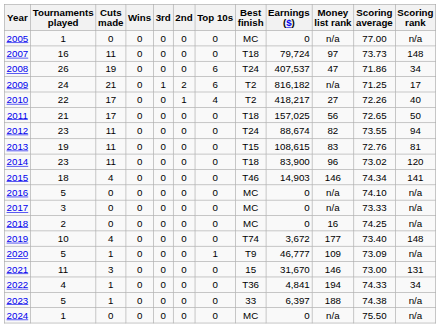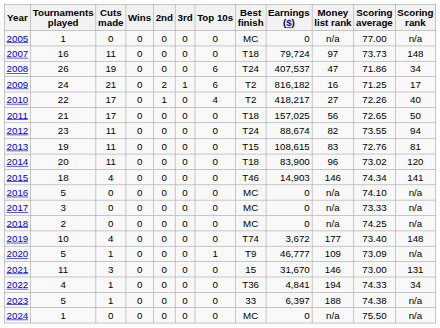 <table class="wikitable" style="text-align:center; font-size: 95%;">
 <tr>
 <th>Year</th>
 <th>Tournaments <br>played</th>
 <th>Cuts <br>made</th>
 <th>Wins</th>
+<th>2nd</th>
 <th>3rd</th>
-<th>2nd</th>
 <th>Top 10s</th>
 <th>Best <br>finish</th>
 <th>Earnings<br>(<a href='#'>$</a>)</th>
 <th>Money <br>list rank</th>
 <th>Scoring <br>average</th>
 <th>Scoring <br>rank</th>
 </tr>
 <tr>
 <td><a href='#'>2005</a></td>
 <td>1</td>
 <td>0</td>
 <td>0</td>
 <td>0</td>
 <td>0</td>
 <td>0</td>
 <td>MC</td>
 <td align="right">0</td>
 <td>n/a</td>
 <td>77.00</td>
 <td>n/a</td>
 </tr>
 <tr>
 <td><a href='#'>2007</a></td>
 <td>16</td>
 <td>11</td>
 <td>0</td>
 <td>0</td>
 <td>0</td>
 <td>0</td>
 <td>T18</td>
 <td align="right">79,724</td>
 <td>97</td>
 <td>73.73</td>
 <td>148</td>
 </tr>
 <tr>
 <td><a href='#'>2008</a></td>
 <td>26</td>
 <td>19</td>
 <td>0</td>
 <td>0</td>
 <td>0</td>
 <td>6</td>
 <td>T24</td>
 <td align="right">407,537</td>
 <td>47</td>
 <td>71.86</td>
 <td>34</td>
 </tr>
 <tr>
 <td><a href='#'>2009</a></td>
 <td>24</td>
 <td>21</td>
 <td>0</td>
+<td>2</td>
 <td>1</td>
-<td>2</td>
 <td>6</td>
 <td>T2</td>
 <td align="right">816,182</td>
-<td>n/a</td>
+<td>16</td>
 <td>71.25</td>
 <td>17</td>
 </tr>
 <tr>
 <td><a href='#'>2010</a></td>
 <td>22</td>
 <td>17</td>
 <td>0</td>
+<td>1</td>
 <td>0</td>
-<td>1</td>
 <td>4</td>
 <td>T2</td>
 <td align="right">418,217</td>
 <td>27</td>
 <td>72.26</td>
 <td>40</td>
 </tr>
 <tr>
 <td><a href='#'>2011</a></td>
 <td>21</td>
 <td>17</td>
 <td>0</td>
 <td>0</td>
 <td>0</td>
 <td>0</td>
 <td>T18</td>
 <td align="right">157,025</td>
 <td>56</td>
 <td>72.65</td>
 <td>50</td>
 </tr>
 <tr>
 <td><a href='#'>2012</a></td>
 <td>23</td>
 <td>11</td>
 <td>0</td>
 <td>0</td>
 <td>0</td>
 <td>0</td>
 <td>T24</td>
 <td align="right">88,674</td>
 <td>82</td>
 <td>73.55</td>
 <td>94</td>
 </tr>
 <tr>
 <td><a href='#'>2013</a></td>
 <td>19</td>
 <td>11</td>
 <td>0</td>
 <td>0</td>
 <td>0</td>
 <td>0</td>
 <td>T15</td>
 <td align="right">108,615</td>
 <td>83</td>
 <td>72.76</td>
 <td>81</td>
 </tr>
 <tr>
 <td><a href='#'>2014</a></td>
-<td>23</td>
+<td>20</td>
 <td>11</td>
 <td>0</td>
 <td>0</td>
 <td>0</td>
 <td>0</td>
 <td>T18</td>
 <td align="right">83,900</td>
 <td>96</td>
 <td>73.02</td>
 <td>120</td>
 </tr>
 <tr>
 <td><a href='#'>2015</a></td>
 <td>18</td>
 <td>4</td>
 <td>0</td>
 <td>0</td>
 <td>0</td>
 <td>0</td>
 <td>T46</td>
 <td align="right">14,903</td>
 <td>146</td>
 <td>74.34</td>
 <td>141</td>
 </tr>
 <tr>
 <td><a href='#'>2016</a></td>
 <td>5</td>
 <td>0</td>
 <td>0</td>
 <td>0</td>
 <td>0</td>
 <td>0</td>
 <td>MC</td>
 <td align=right>0</td>
 <td>n/a</td>
 <td>74.10</td>
 <td>n/a</td>
 </tr>
 <tr>
 <td><a href='#'>2017</a></td>
 <td>3</td>
 <td>0</td>
 <td>0</td>
 <td>0</td>
 <td>0</td>
 <td>0</td>
 <td>MC</td>
 <td align=right>0</td>
 <td>n/a</td>
 <td>73.33</td>
 <td>n/a</td>
 </tr>
 <tr>
 <td><a href='#'>2018</a></td>
 <td>2</td>
 <td>0</td>
 <td>0</td>
 <td>0</td>
 <td>0</td>
 <td>0</td>
 <td>MC</td>
 <td align=right>0</td>
-<td>16</td>
+<td>n/a</td>
 <td>74.25</td>
 <td>n/a</td>
 </tr>
 <tr>
 <td><a href='#'>2019</a></td>
 <td>10</td>
 <td>4</td>
 <td>0</td>
 <td>0</td>
 <td>0</td>
 <td>0</td>
 <td>T74</td>
 <td align=right>3,672</td>
 <td>177</td>
 <td>73.40</td>
 <td>148</td>
 </tr>
 <tr>
 <td><a href='#'>2020</a></td>
 <td>5</td>
 <td>1</td>
 <td>0</td>
 <td>0</td>
 <td>0</td>
 <td>1</td>
 <td>T9</td>
 <td align=right>46,777</td>
 <td>109</td>
 <td>73.09</td>
 <td>n/a</td>
 </tr>
 <tr>
 <td><a href='#'>2021</a></td>
 <td>11</td>
 <td>3</td>
 <td>0</td>
 <td>0</td>
 <td>0</td>
 <td>0</td>
 <td>15</td>
 <td align=right>31,670</td>
 <td>146</td>
 <td>73.00</td>
 <td>131</td>
 </tr>
 <tr>
 <td><a href='#'>2022</a></td>
 <td>4</td>
 <td>1</td>
 <td>0</td>
 <td>0</td>
 <td>0</td>
 <td>0</td>
 <td>T36</td>
 <td align=right>4,841</td>
 <td>194</td>
 <td>74.33</td>
 <td>34</td>
 </tr>
 <tr>
 <td><a href='#'>2023</a></td>
 <td>5</td>
 <td>1</td>
 <td>0</td>
 <td>0</td>
 <td>0</td>
 <td>0</td>
 <td>33</td>
 <td align=right>6,397</td>
 <td>188</td>
 <td>74.38</td>
 <td>n/a</td>
 </tr>
 <tr>
 <td><a href='#'>2024</a></td>
 <td>1</td>
 <td>0</td>
 <td>0</td>
 <td>0</td>
 <td>0</td>
 <td>0</td>
 <td>MC</td>
 <td align=right>0</td>
 <td>n/a</td>
 <td>75.50</td>
 <td>n/a</td>
 </tr>
 </table>
